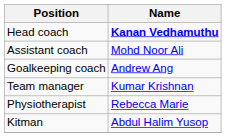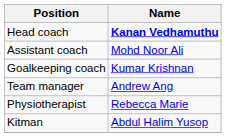 <table class="wikitable">
 <tr>
 <th>Position</th>
 <th>Name</th>
 </tr>
 <tr>
 <td>Head coach</td>
 <td><strong> <a href='#'>Kanan Vedhamuthu</a></strong></td>
 </tr>
 <tr>
 <td>Assistant coach</td>
 <td> <a href='#'>Mohd Noor Ali</a></td>
 </tr>
 <tr>
 <td>Goalkeeping coach</td>
-<td> <a href='#'>Andrew Ang</a></td>
+<td> <a href='#'>Kumar Krishnan</a></td>
 </tr>
 <tr>
 <td>Team manager</td>
-<td> <a href='#'>Kumar Krishnan</a></td>
+<td> <a href='#'>Andrew Ang</a></td>
 </tr>
 <tr>
 <td>Physiotherapist</td>
 <td> <a href='#'>Rebecca Marie</a></td>
 </tr>
 <tr>
 <td>Kitman</td>
 <td> <a href='#'>Abdul Halim Yusop</a></td>
 </tr>
 <tr>
 </tr>
 </table>
